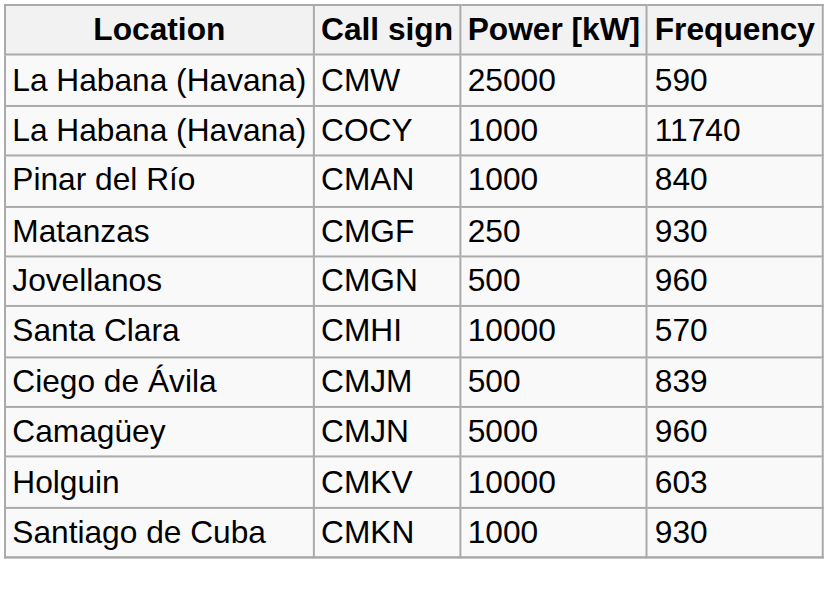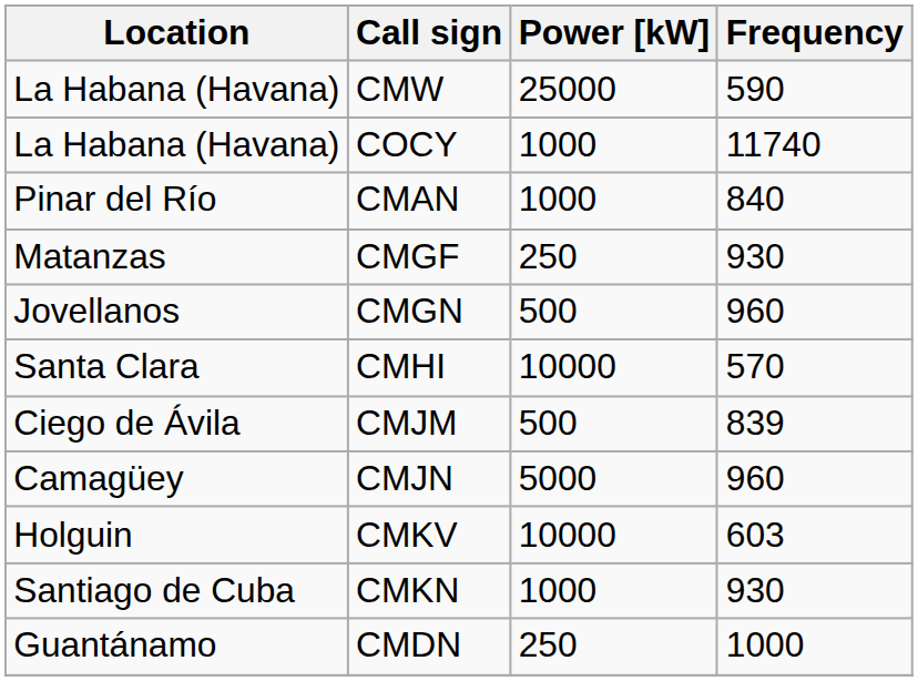 <table class="wikitable sortable">
 <tr>
 <th>Location</th>
 <th>Call sign</th>
 <th>Power [kW]</th>
 <th>Frequency</th>
 </tr>
 <tr>
 <td>La Habana (Havana)</td>
 <td>CMW</td>
 <td>25000</td>
 <td>590</td>
 </tr>
 <tr>
 <td>La Habana (Havana)</td>
 <td>COCY</td>
 <td>1000</td>
 <td>11740</td>
 </tr>
 <tr>
 <td>Pinar del Río</td>
 <td>CMAN</td>
 <td>1000</td>
 <td>840</td>
 </tr>
 <tr>
 <td>Matanzas</td>
 <td>CMGF</td>
 <td>250</td>
 <td>930</td>
 </tr>
 <tr>
 <td>Jovellanos</td>
 <td>CMGN</td>
 <td>500</td>
 <td>960</td>
 </tr>
 <tr>
 <td>Santa Clara</td>
 <td>CMHI</td>
 <td>10000</td>
 <td>570</td>
 </tr>
 <tr>
 <td>Ciego de Ávila</td>
 <td>CMJM</td>
 <td>500</td>
 <td>839</td>
 </tr>
 <tr>
 <td>Camagüey</td>
 <td>CMJN</td>
 <td>5000</td>
 <td>960</td>
 </tr>
 <tr>
 <td>Holguin</td>
 <td>CMKV</td>
 <td>10000</td>
 <td>603</td>
 </tr>
 <tr>
 <td>Santiago de Cuba</td>
 <td>CMKN</td>
 <td>1000</td>
 <td>930</td>
 </tr>
 <tr>
+<td>Guantánamo</td>
+<td>CMDN</td>
+<td>250</td>
+<td>1000</td>
+</tr>
+<tr>
 </tr>
 </table>
